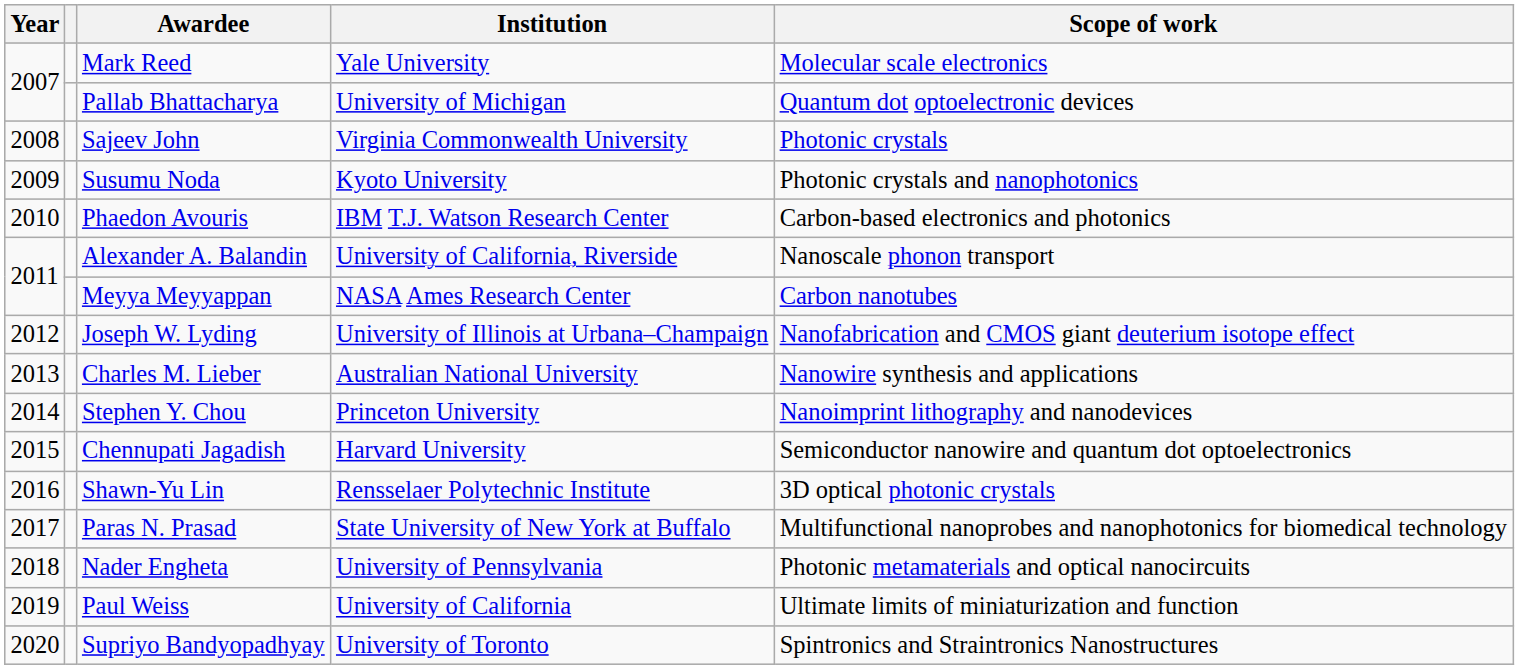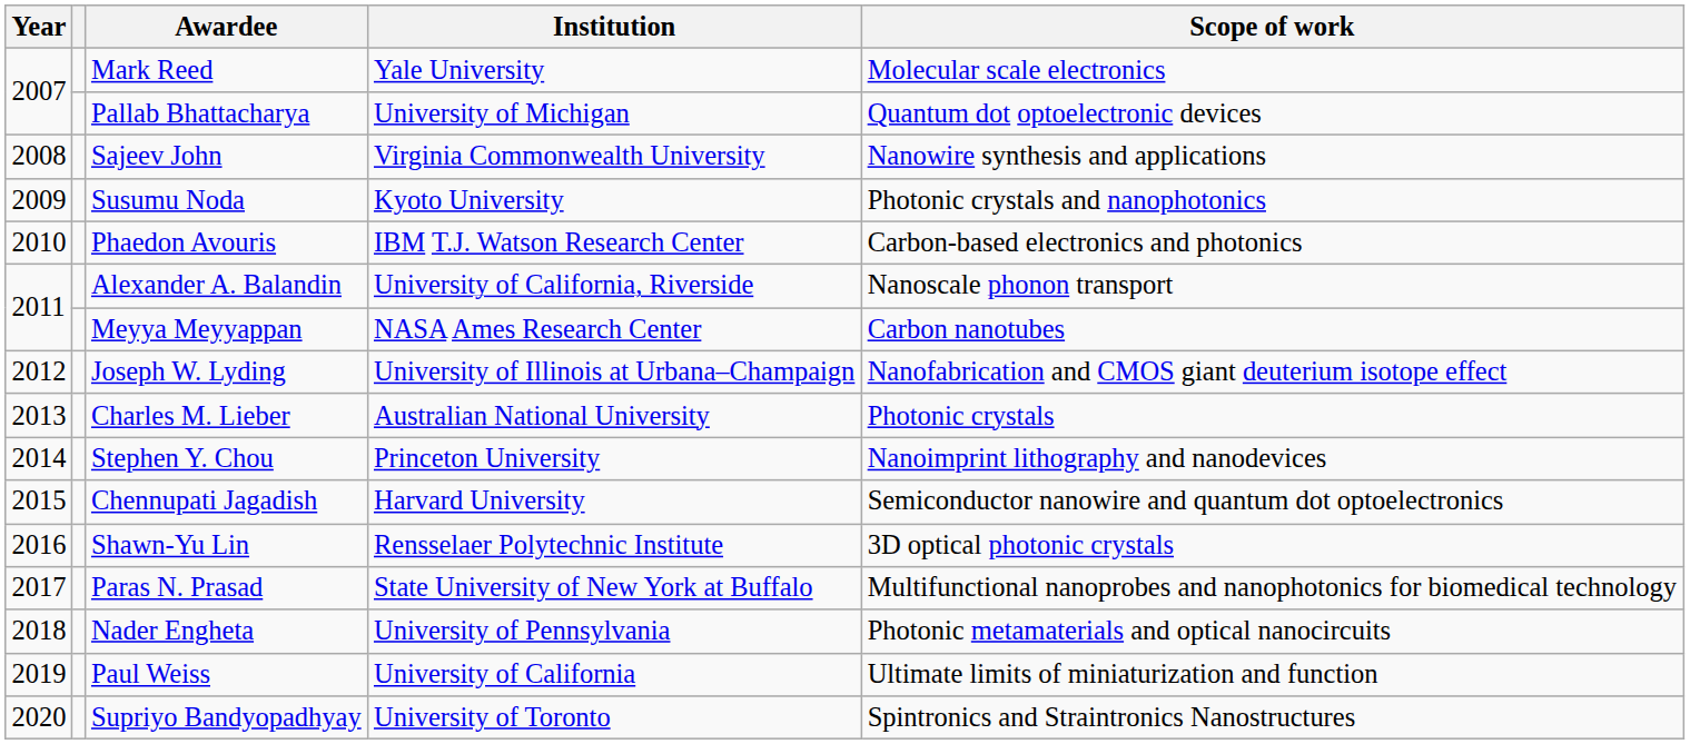 <table class="wikitable">
 <tr>
 <th>Year</th>
 <th></th>
 <th>Awardee</th>
 <th>Institution</th>
 <th>Scope of work</th>
 </tr>
 <tr>
 <td rowspan="2">2007</td>
 <td></td>
 <td><a href='#'>Mark Reed</a></td>
 <td><a href='#'>Yale University</a></td>
 <td><a href='#'>Molecular scale electronics</a></td>
 </tr>
 <tr>
 <td></td>
 <td><a href='#'>Pallab Bhattacharya</a></td>
 <td><a href='#'>University of Michigan</a></td>
 <td><a href='#'>Quantum dot</a> <a href='#'>optoelectronic</a> devices</td>
 </tr>
 <tr>
 <td>2008</td>
 <td></td>
 <td><a href='#'>Sajeev John</a></td>
 <td><a href='#'>Virginia Commonwealth University</a></td>
-<td><a href='#'>Photonic crystals</a></td>
+<td><a href='#'>Nanowire</a> synthesis and applications</td>
 </tr>
 <tr>
 <td>2009</td>
 <td></td>
 <td><a href='#'>Susumu Noda</a></td>
 <td><a href='#'>Kyoto University</a></td>
 <td>Photonic crystals and <a href='#'>nanophotonics</a></td>
 </tr>
 <tr>
 <td>2010</td>
 <td></td>
 <td><a href='#'>Phaedon Avouris</a></td>
 <td><a href='#'>IBM</a> <a href='#'>T.J. Watson Research Center</a></td>
 <td>Carbon-based electronics and photonics</td>
 </tr>
 <tr>
 <td rowspan="2">2011</td>
 <td></td>
 <td><a href='#'>Alexander A. Balandin</a></td>
 <td><a href='#'>University of California, Riverside</a></td>
 <td>Nanoscale <a href='#'>phonon</a> transport</td>
 </tr>
 <tr>
 <td></td>
 <td><a href='#'>Meyya Meyyappan</a></td>
 <td><a href='#'>NASA</a> <a href='#'>Ames Research Center</a></td>
 <td><a href='#'>Carbon nanotubes</a></td>
 </tr>
 <tr>
 <td>2012</td>
 <td></td>
 <td><a href='#'>Joseph W. Lyding</a></td>
 <td><a href='#'>University of Illinois at Urbana–Champaign</a></td>
 <td><a href='#'>Nanofabrication</a> and <a href='#'>CMOS</a> giant <a href='#'>deuterium isotope effect</a></td>
 </tr>
 <tr>
 <td>2013</td>
 <td></td>
 <td><a href='#'>Charles M. Lieber</a></td>
 <td><a href='#'>Australian National University</a></td>
-<td><a href='#'>Nanowire</a> synthesis and applications</td>
+<td><a href='#'>Photonic crystals</a></td>
 </tr>
 <tr>
 <td>2014</td>
 <td></td>
 <td><a href='#'>Stephen Y. Chou</a></td>
 <td><a href='#'>Princeton University</a></td>
 <td><a href='#'>Nanoimprint lithography</a> and nanodevices</td>
 </tr>
 <tr>
 <td>2015</td>
 <td></td>
 <td><a href='#'>Chennupati Jagadish</a></td>
 <td><a href='#'>Harvard University</a></td>
 <td>Semiconductor nanowire and quantum dot optoelectronics</td>
 </tr>
 <tr>
 <td>2016</td>
 <td></td>
 <td><a href='#'>Shawn-Yu Lin</a></td>
 <td><a href='#'>Rensselaer Polytechnic Institute</a></td>
 <td>3D optical <a href='#'>photonic crystals</a></td>
 </tr>
 <tr>
 <td>2017</td>
 <td></td>
 <td><a href='#'>Paras N. Prasad</a></td>
 <td><a href='#'>State University of New York at Buffalo</a></td>
 <td>Multifunctional nanoprobes and nanophotonics for biomedical technology</td>
 </tr>
 <tr>
 <td>2018</td>
 <td></td>
 <td><a href='#'>Nader Engheta</a></td>
 <td><a href='#'>University of Pennsylvania</a></td>
 <td>Photonic <a href='#'>metamaterials</a> and optical nanocircuits</td>
 </tr>
 <tr>
 <td>2019</td>
 <td></td>
 <td><a href='#'>Paul Weiss</a></td>
 <td><a href='#'>University of California</a></td>
 <td>Ultimate limits of miniaturization and function</td>
 </tr>
 <tr>
 <td>2020</td>
 <td></td>
 <td><a href='#'>Supriyo Bandyopadhyay</a></td>
 <td><a href='#'>University of Toronto</a></td>
 <td>Spintronics and Straintronics Nanostructures</td>
 </tr>
 </table>
